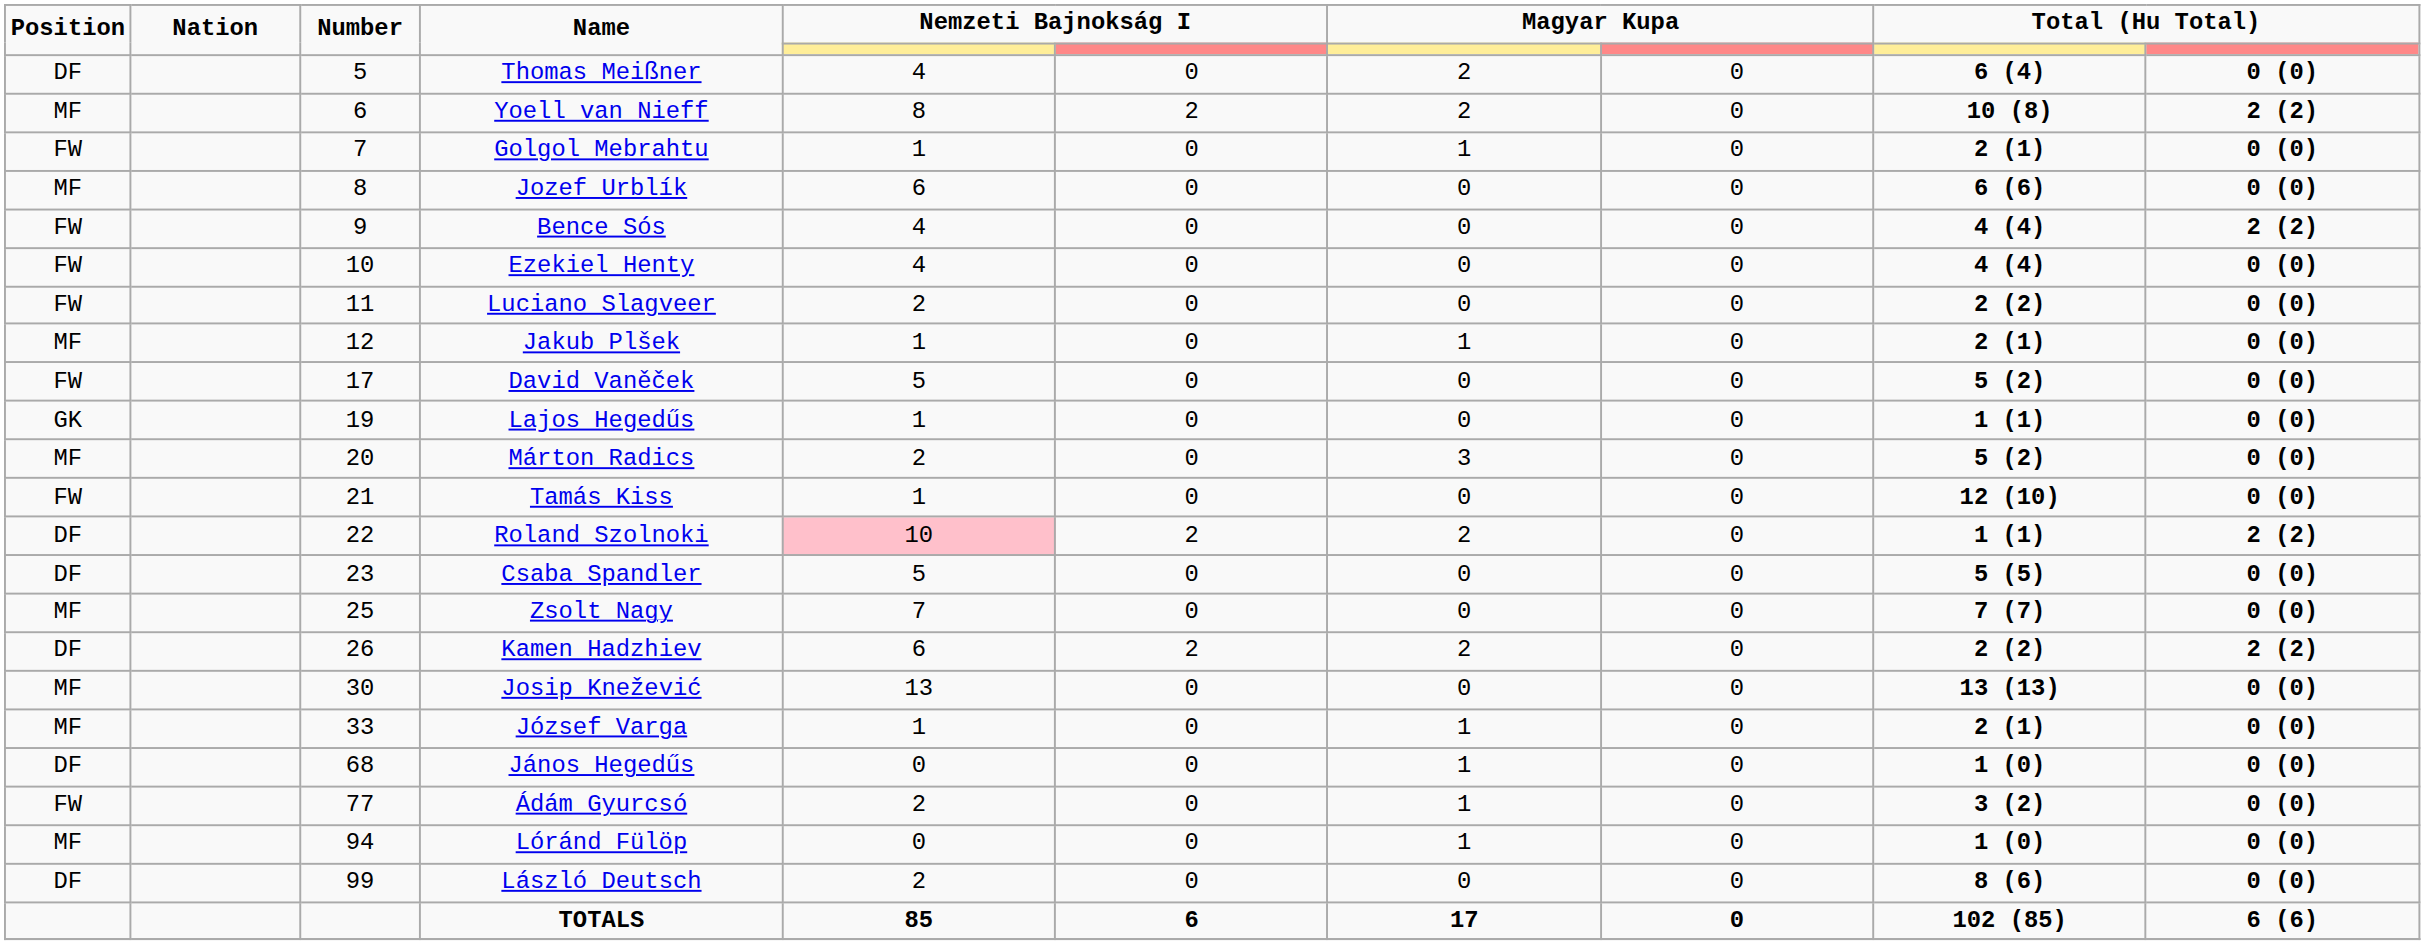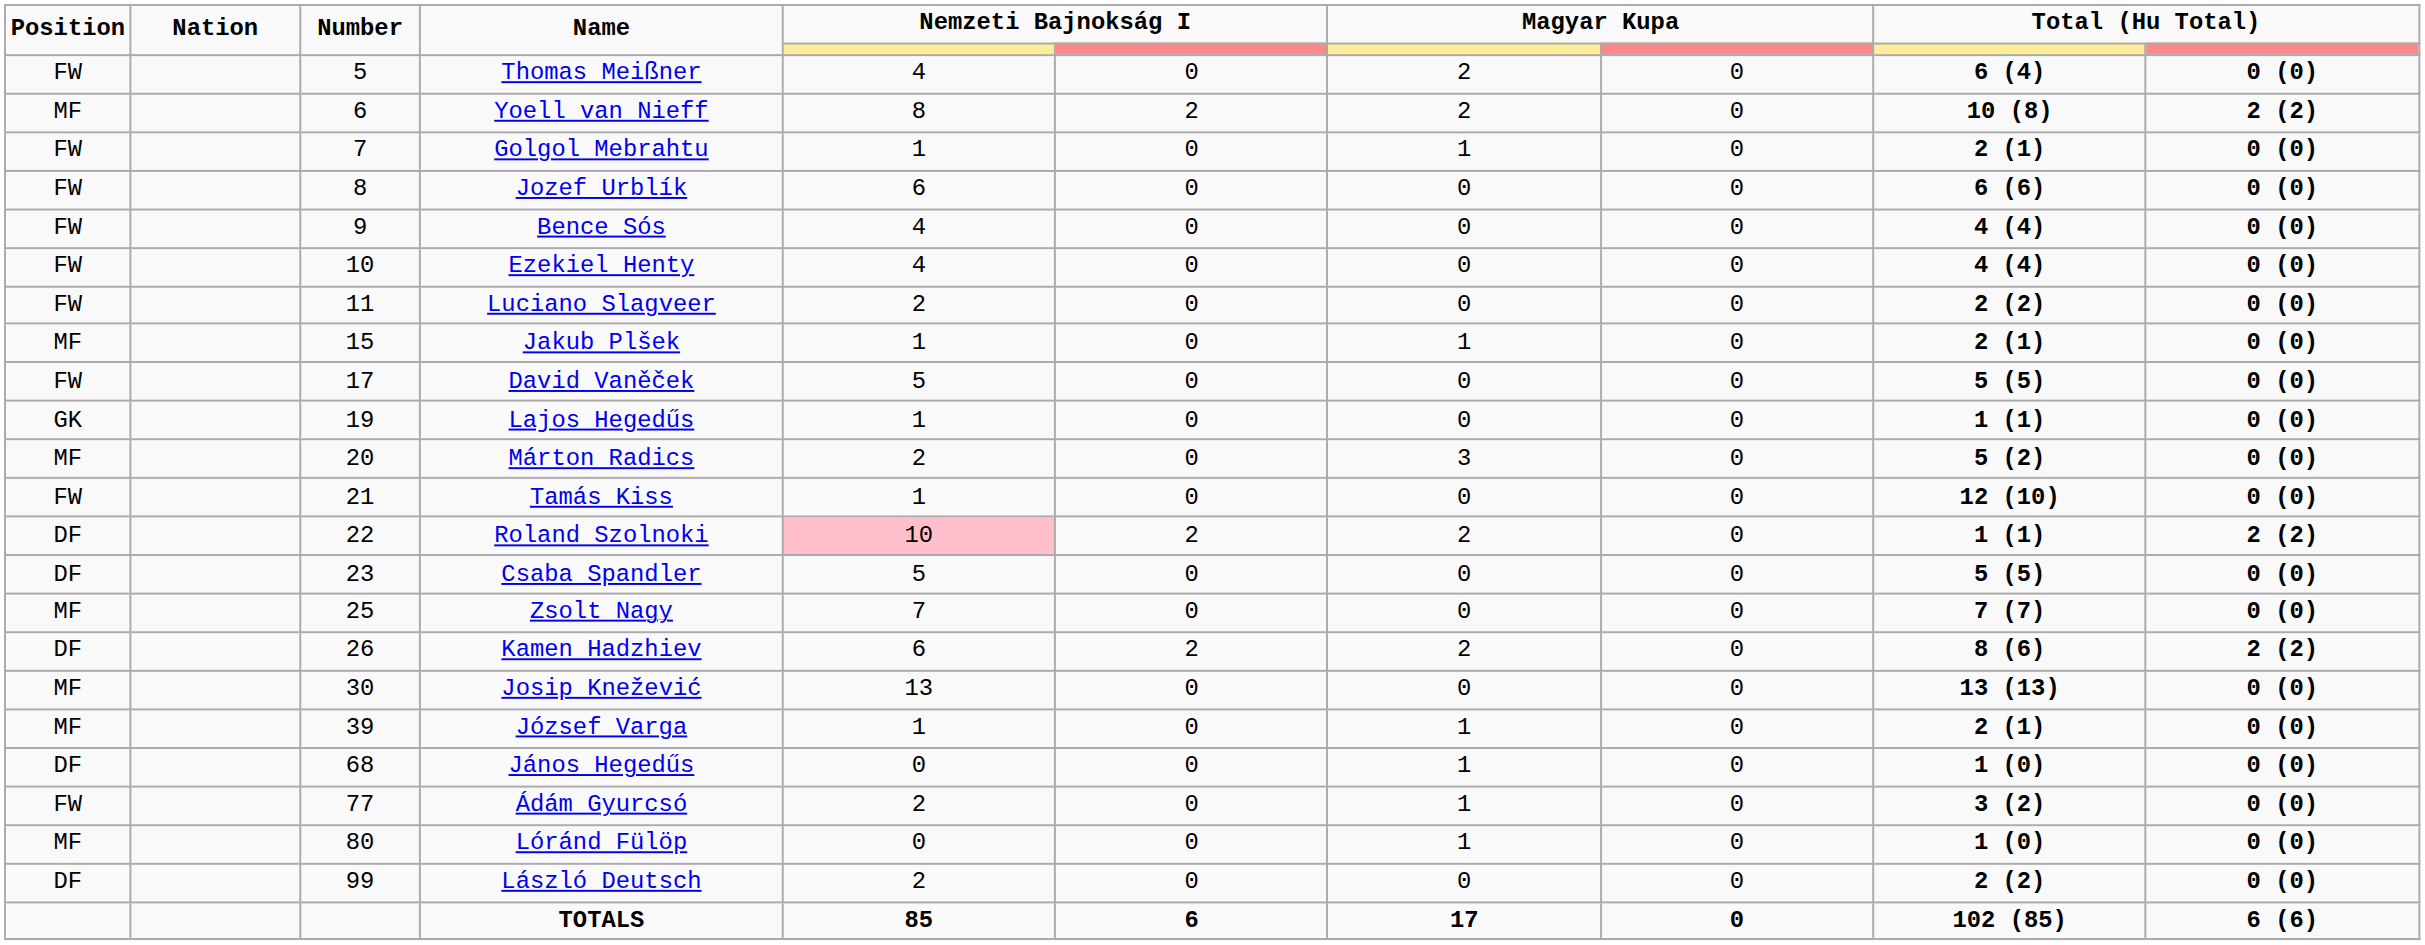 <table class="wikitable" style="font-size: 95%; text-align: center;">
 <tr>
 <td rowspan="2" width="5%" align="center"><strong>Position</strong></td>
 <td rowspan="2" width="7%" align="center"><strong>Nation</strong></td>
 <td rowspan="2" width="5%" align="center"><strong>Number</strong></td>
 <td rowspan="2" width="15%" align="center"><strong>Name</strong></td>
 <td colspan="2" align="center"><strong>Nemzeti Bajnokság I</strong></td>
 <td colspan="2" align="center"><strong>Magyar Kupa</strong></td>
 <td colspan="2" align="center"><strong>Total (Hu Total)</strong></td>
 </tr>
 <tr>
 <th width=60 style="background: #FFEE99"></th>
 <th width=60 style="background: #FF8888"></th>
 <th width=60 style="background: #FFEE99"></th>
 <th width=60 style="background: #FF8888"></th>
 <th width=60 style="background: #FFEE99"></th>
 <th width=60 style="background: #FF8888"></th>
 </tr>
 <tr>
-<td>DF</td>
+<td>FW</td>
 <td></td>
 <td>5</td>
 <td><a href='#'>Thomas Meißner</a></td>
 <td>4</td>
 <td>0</td>
 <td>2</td>
 <td>0</td>
 <td><strong>6 (4)</strong></td>
 <td><strong>0 (0)</strong></td>
 </tr>
 <tr>
 <td>MF</td>
 <td></td>
 <td>6</td>
 <td><a href='#'>Yoell van Nieff</a></td>
 <td>8</td>
 <td>2</td>
 <td>2</td>
 <td>0</td>
 <td><strong>10 (8)</strong></td>
 <td><strong>2 (2)</strong></td>
 </tr>
 <tr>
 <td>FW</td>
 <td></td>
 <td>7</td>
 <td><a href='#'>Golgol Mebrahtu</a></td>
 <td>1</td>
 <td>0</td>
 <td>1</td>
 <td>0</td>
 <td><strong>2 (1)</strong></td>
 <td><strong>0 (0)</strong></td>
 </tr>
 <tr>
-<td>MF</td>
+<td>FW</td>
 <td></td>
 <td>8</td>
 <td><a href='#'>Jozef Urblík</a></td>
 <td>6</td>
 <td>0</td>
 <td>0</td>
 <td>0</td>
 <td><strong>6 (6)</strong></td>
 <td><strong>0 (0)</strong></td>
 </tr>
 <tr>
 <td>FW</td>
 <td></td>
 <td>9</td>
 <td><a href='#'>Bence Sós</a></td>
 <td>4</td>
 <td>0</td>
 <td>0</td>
 <td>0</td>
 <td><strong>4 (4)</strong></td>
-<td><strong>2 (2)</strong></td>
+<td><strong>0 (0)</strong></td>
 </tr>
 <tr>
 <td>FW</td>
 <td></td>
 <td>10</td>
 <td><a href='#'>Ezekiel Henty</a></td>
 <td>4</td>
 <td>0</td>
 <td>0</td>
 <td>0</td>
 <td><strong>4 (4)</strong></td>
 <td><strong>0 (0)</strong></td>
 </tr>
 <tr>
 <td>FW</td>
 <td></td>
 <td>11</td>
 <td><a href='#'>Luciano Slagveer</a></td>
 <td>2</td>
 <td>0</td>
 <td>0</td>
 <td>0</td>
 <td><strong>2 (2)</strong></td>
 <td><strong>0 (0)</strong></td>
 </tr>
 <tr>
 <td>MF</td>
 <td></td>
-<td>12</td>
+<td>15</td>
 <td><a href='#'>Jakub Plšek</a></td>
 <td>1</td>
 <td>0</td>
 <td>1</td>
 <td>0</td>
 <td><strong>2 (1)</strong></td>
 <td><strong>0 (0)</strong></td>
 </tr>
 <tr>
 <td>FW</td>
 <td></td>
 <td>17</td>
 <td><a href='#'>David Vaněček</a></td>
 <td>5</td>
 <td>0</td>
 <td>0</td>
 <td>0</td>
-<td><strong>5 (2)</strong></td>
+<td><strong>5 (5)</strong></td>
 <td><strong>0 (0)</strong></td>
 </tr>
 <tr>
 <td>GK</td>
 <td></td>
 <td>19</td>
 <td><a href='#'>Lajos Hegedűs</a></td>
 <td>1</td>
 <td>0</td>
 <td>0</td>
 <td>0</td>
 <td><strong>1 (1)</strong></td>
 <td><strong>0 (0)</strong></td>
 </tr>
 <tr>
 <td>MF</td>
 <td></td>
 <td>20</td>
 <td><a href='#'>Márton Radics</a></td>
 <td>2</td>
 <td>0</td>
 <td>3</td>
 <td>0</td>
 <td><strong>5 (2)</strong></td>
 <td><strong>0 (0)</strong></td>
 </tr>
 <tr>
 <td>FW</td>
 <td></td>
 <td>21</td>
 <td><a href='#'>Tamás Kiss</a></td>
 <td>1</td>
 <td>0</td>
 <td>0</td>
 <td>0</td>
 <td><strong>12 (10)</strong></td>
 <td><strong>0 (0)</strong></td>
 </tr>
 <tr>
 <td>DF</td>
 <td></td>
 <td>22</td>
 <td><a href='#'>Roland Szolnoki</a></td>
 <td style="background: pink;">10</td>
 <td>2</td>
 <td>2</td>
 <td>0</td>
 <td><strong>1 (1)</strong></td>
 <td><strong>2 (2)</strong></td>
 </tr>
 <tr>
 <td>DF</td>
 <td></td>
 <td>23</td>
 <td><a href='#'>Csaba Spandler</a></td>
 <td>5</td>
 <td>0</td>
 <td>0</td>
 <td>0</td>
 <td><strong>5 (5)</strong></td>
 <td><strong>0 (0)</strong></td>
 </tr>
 <tr>
 <td>MF</td>
 <td></td>
 <td>25</td>
 <td><a href='#'>Zsolt Nagy</a></td>
 <td>7</td>
 <td>0</td>
 <td>0</td>
 <td>0</td>
 <td><strong>7 (7)</strong></td>
 <td><strong>0 (0)</strong></td>
 </tr>
 <tr>
 <td>DF</td>
 <td></td>
 <td>26</td>
 <td><a href='#'>Kamen Hadzhiev</a></td>
 <td>6</td>
 <td>2</td>
 <td>2</td>
 <td>0</td>
-<td><strong>2 (2)</strong></td>
+<td><strong>8 (6)</strong></td>
 <td><strong>2 (2)</strong></td>
 </tr>
 <tr>
 <td>MF</td>
 <td></td>
 <td>30</td>
 <td><a href='#'>Josip Knežević</a></td>
 <td>13</td>
 <td>0</td>
 <td>0</td>
 <td>0</td>
 <td><strong>13 (13)</strong></td>
 <td><strong>0 (0)</strong></td>
 </tr>
 <tr>
 <td>MF</td>
 <td></td>
-<td>33</td>
+<td>39</td>
 <td><a href='#'>József Varga</a></td>
 <td>1</td>
 <td>0</td>
 <td>1</td>
 <td>0</td>
 <td><strong>2 (1)</strong></td>
 <td><strong>0 (0)</strong></td>
 </tr>
 <tr>
 <td>DF</td>
 <td></td>
 <td>68</td>
 <td><a href='#'>János Hegedűs</a></td>
 <td>0</td>
 <td>0</td>
 <td>1</td>
 <td>0</td>
 <td><strong>1 (0)</strong></td>
 <td><strong>0 (0)</strong></td>
 </tr>
 <tr>
 <td>FW</td>
 <td></td>
 <td>77</td>
 <td><a href='#'>Ádám Gyurcsó</a></td>
 <td>2</td>
 <td>0</td>
 <td>1</td>
 <td>0</td>
 <td><strong>3 (2)</strong></td>
 <td><strong>0 (0)</strong></td>
 </tr>
 <tr>
 <td>MF</td>
 <td></td>
-<td>94</td>
+<td>80</td>
 <td><a href='#'>Lóránd Fülöp</a></td>
 <td>0</td>
 <td>0</td>
 <td>1</td>
 <td>0</td>
 <td><strong>1 (0)</strong></td>
 <td><strong>0 (0)</strong></td>
 </tr>
 <tr>
 <td>DF</td>
 <td></td>
 <td>99</td>
 <td><a href='#'>László Deutsch</a></td>
 <td>2</td>
 <td>0</td>
 <td>0</td>
 <td>0</td>
-<td><strong>8 (6)</strong></td>
+<td><strong>2 (2)</strong></td>
 <td><strong>0 (0)</strong></td>
 </tr>
 <tr>
 <td></td>
 <td></td>
 <td></td>
 <td><strong>TOTALS</strong></td>
 <td><strong>85</strong></td>
 <td><strong>6</strong></td>
 <td><strong>17</strong></td>
 <td><strong>0</strong></td>
 <td><strong>102 (85)</strong></td>
 <td><strong>6 (6)</strong></td>
 </tr>
 <tr>
 </tr>
 </table>
